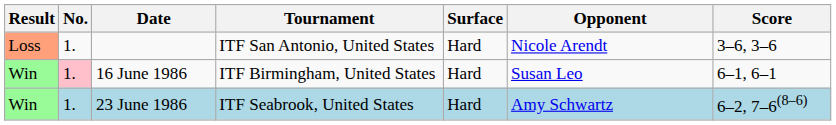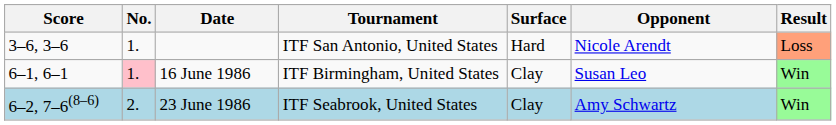 <table class="sortable wikitable" style="font-size:97%;">
 <tr>
-<th>Result</th>
+<th width=100 class="unsortable">Score</th>
 <th>No.</th>
 <th width=105>Date</th>
 <th width=200>Tournament</th>
 <th width=50>Surface</th>
 <th width=180>Opponent</th>
-<th width=100 class="unsortable">Score</th>
+<th>Result</th>
 </tr>
 <tr>
-<td style="background:#ffa07a;">Loss</td>
+<td>3–6, 3–6</td>
 <td>1.</td>
 <td></td>
 <td>ITF San Antonio, United States</td>
 <td>Hard</td>
 <td> <a href='#'>Nicole Arendt</a></td>
-<td>3–6, 3–6</td>
+<td style="background:#ffa07a;">Loss</td>
 </tr>
 <tr>
-<td style="background:#98fb98;">Win</td>
+<td>6–1, 6–1</td>
 <td style="background: pink;">1.</td>
 <td>16 June 1986</td>
 <td>ITF Birmingham, United States</td>
-<td>Hard</td>
+<td>Clay</td>
 <td> <a href='#'>Susan Leo</a></td>
-<td>6–1, 6–1</td>
+<td style="background:#98fb98;">Win</td>
 </tr>
 <tr style="background:lightblue;">
-<td style="background:#98fb98;">Win</td>
-<td>1.</td>
+<td>6–2, 7–6<sup>(8–6)</sup></td>
+<td>2.</td>
 <td>23 June 1986</td>
 <td>ITF Seabrook, United States</td>
-<td>Hard</td>
+<td>Clay</td>
 <td> <a href='#'>Amy Schwartz</a></td>
-<td>6–2, 7–6<sup>(8–6)</sup></td>
+<td style="background:#98fb98;">Win</td>
 </tr>
 </table>
